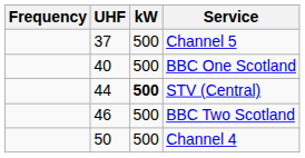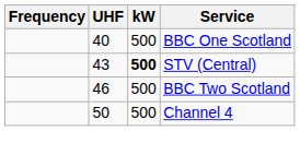 <table class="wikitable sortable">
 <tr>
 <th>Frequency</th>
 <th>UHF</th>
 <th>kW</th>
 <th>Service</th>
 </tr>
 <tr>
 <td></td>
-<td>37</td>
-<td>500</td>
-<td><a href='#'>Channel 5</a></td>
-</tr>
-<tr>
-<td></td>
 <td>40</td>
 <td>500</td>
 <td><a href='#'>BBC One Scotland</a></td>
 </tr>
 <tr>
 <td></td>
-<td>44</td>
+<td>43</td>
 <td><strong>500</strong></td>
 <td><a href='#'>STV (Central)</a></td>
 </tr>
 <tr>
 <td></td>
 <td>46</td>
 <td>500</td>
 <td><a href='#'>BBC Two Scotland</a></td>
 </tr>
 <tr>
 <td></td>
 <td>50</td>
 <td>500</td>
 <td><a href='#'>Channel 4</a></td>
 </tr>
 </table>
